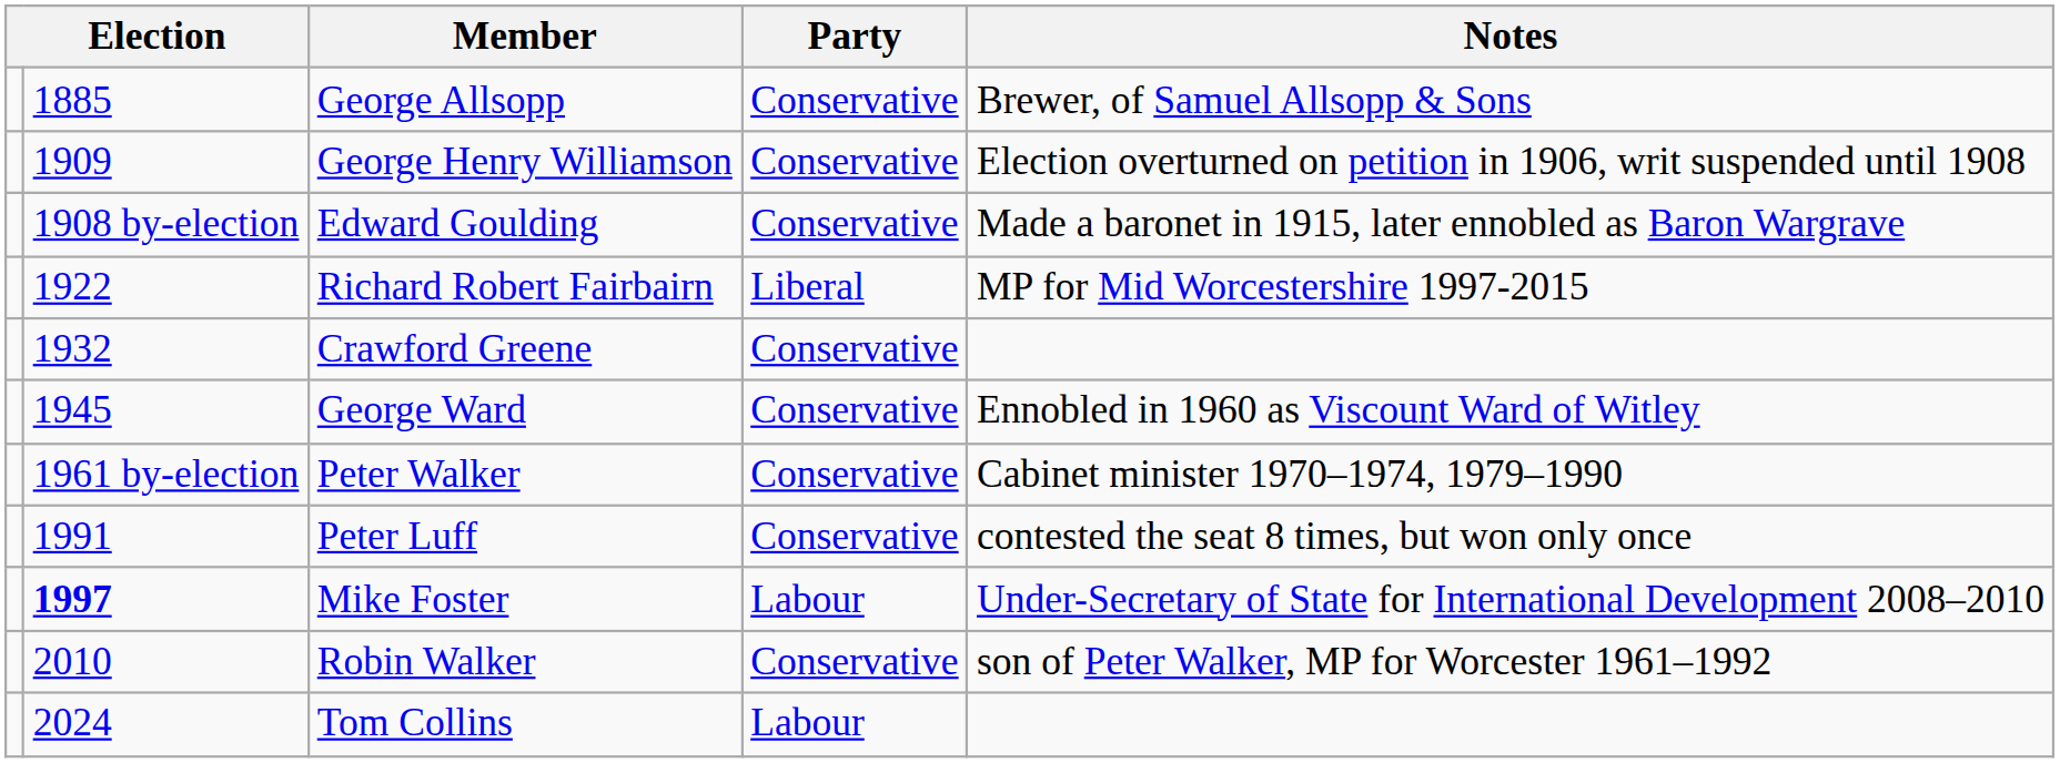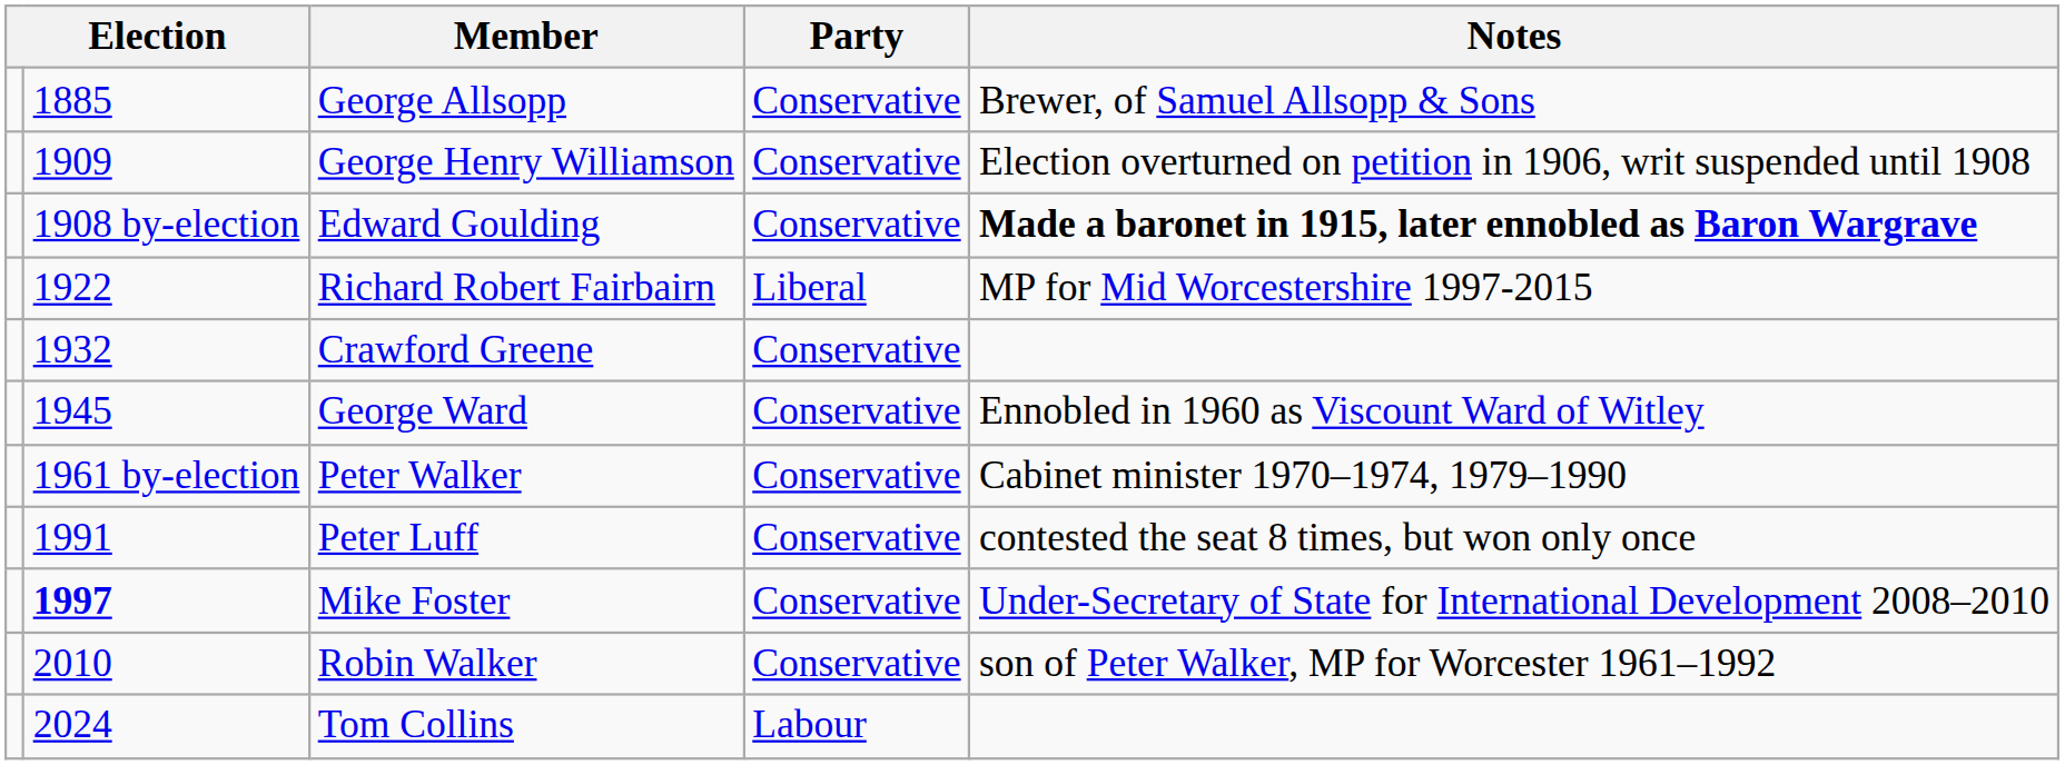 <table class="wikitable">
 <tr>
 <th colspan="2">Election</th>
 <th>Member</th>
 <th>Party</th>
 <th>Notes</th>
 </tr>
 <tr>
 <td></td>
 <td><a href='#'>1885</a></td>
 <td><a href='#'>George Allsopp</a></td>
 <td><a href='#'>Conservative</a></td>
 <td>Brewer, of <a href='#'>Samuel Allsopp & Sons</a></td>
 </tr>
 <tr>
 <td></td>
 <td><a href='#'>1909</a></td>
 <td><a href='#'>George Henry Williamson</a></td>
 <td><a href='#'>Conservative</a></td>
 <td>Election overturned on <a href='#'>petition</a> in 1906, writ suspended until 1908</td>
 </tr>
 <tr>
 <td></td>
 <td><a href='#'>1908 by-election</a></td>
 <td><a href='#'>Edward Goulding</a></td>
 <td><a href='#'>Conservative</a></td>
-<td>Made a baronet in 1915, later ennobled as <a href='#'>Baron Wargrave</a></td>
+<td><strong>Made a baronet in 1915, later ennobled as <a href='#'>Baron Wargrave</a></strong></td>
 </tr>
 <tr>
 <td></td>
 <td><a href='#'>1922</a></td>
 <td><a href='#'>Richard Robert Fairbairn</a></td>
 <td><a href='#'>Liberal</a></td>
 <td>MP for <a href='#'>Mid Worcestershire</a> 1997-2015</td>
 </tr>
 <tr>
 <td></td>
 <td><a href='#'>1932</a></td>
 <td><a href='#'>Crawford Greene</a></td>
 <td><a href='#'>Conservative</a></td>
 <td></td>
 </tr>
 <tr>
 <td></td>
 <td><a href='#'>1945</a></td>
 <td><a href='#'>George Ward</a></td>
 <td><a href='#'>Conservative</a></td>
 <td>Ennobled in 1960 as <a href='#'>Viscount Ward of Witley</a></td>
 </tr>
 <tr>
 <td></td>
 <td><a href='#'>1961 by-election</a></td>
 <td><a href='#'>Peter Walker</a></td>
 <td><a href='#'>Conservative</a></td>
 <td>Cabinet minister 1970–1974, 1979–1990</td>
 </tr>
 <tr>
 <td></td>
 <td><a href='#'>1991</a></td>
 <td><a href='#'>Peter Luff</a></td>
 <td><a href='#'>Conservative</a></td>
 <td>contested the seat 8 times, but won only once</td>
 </tr>
 <tr>
 <td></td>
 <td><strong><a href='#'>1997</a></strong></td>
 <td><a href='#'>Mike Foster</a></td>
-<td><a href='#'>Labour</a></td>
+<td><a href='#'>Conservative</a></td>
 <td><a href='#'>Under-Secretary of State</a> for <a href='#'>International Development</a> 2008–2010</td>
 </tr>
 <tr>
 <td></td>
 <td><a href='#'>2010</a></td>
 <td><a href='#'>Robin Walker</a></td>
 <td><a href='#'>Conservative</a></td>
 <td>son of <a href='#'>Peter Walker</a>, MP for Worcester 1961–1992</td>
 </tr>
 <tr>
 <td></td>
 <td><a href='#'>2024</a></td>
 <td><a href='#'>Tom Collins</a></td>
 <td><a href='#'>Labour</a></td>
 <td></td>
 </tr>
 </table>
